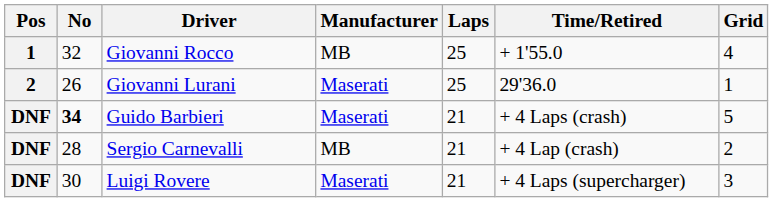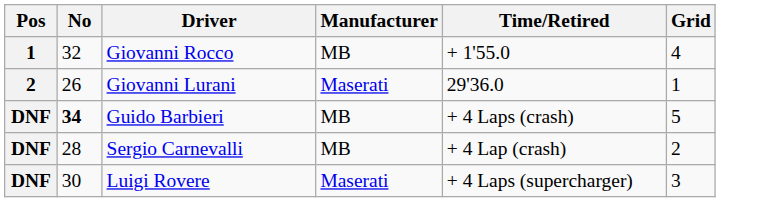 <table class="wikitable" style="font-size: 95%;">
 <tr>
 <th style="width:34px;">Pos</th>
 <th style="width:28px;">No</th>
 <th style="width:160px;">Driver</th>
 <th style="width:80px;">Manufacturer</th>
-<th style="width:34px;">Laps</th>
 <th style="width:168px;">Time/Retired</th>
 <th style="width:28px;">Grid</th>
 </tr>
 <tr>
 <th>1</th>
 <td>32</td>
 <td> <a href='#'>Giovanni Rocco</a></td>
 <td>MB</td>
-<td>25</td>
 <td>+ 1'55.0</td>
 <td>4</td>
 </tr>
 <tr>
 <th>2</th>
 <td>26</td>
 <td> <a href='#'>Giovanni Lurani</a></td>
 <td><a href='#'>Maserati</a></td>
-<td>25</td>
 <td>29'36.0</td>
 <td>1</td>
 </tr>
 <tr>
 <th>DNF</th>
 <td><strong>34</strong></td>
 <td> <a href='#'>Guido Barbieri</a></td>
-<td><a href='#'>Maserati</a></td>
-<td>21</td>
+<td>MB</td>
 <td>+ 4 Laps  (crash)</td>
 <td>5</td>
 </tr>
 <tr>
 <th>DNF</th>
 <td>28</td>
 <td> <a href='#'>Sergio Carnevalli</a></td>
 <td>MB</td>
-<td>21</td>
 <td>+ 4 Lap (crash)</td>
 <td>2</td>
 </tr>
 <tr>
 <th>DNF</th>
 <td>30</td>
 <td> <a href='#'>Luigi Rovere</a></td>
 <td><a href='#'>Maserati</a></td>
-<td>21</td>
 <td>+ 4 Laps (supercharger)</td>
 <td>3</td>
 </tr>
 </table>
